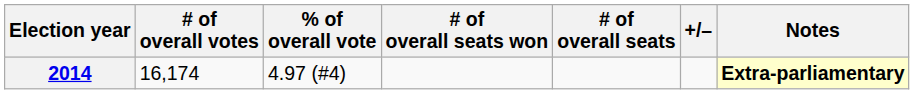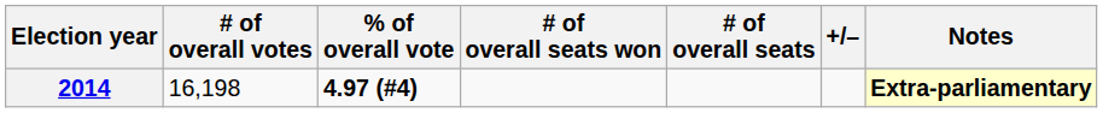 <table class=wikitable>
 <tr>
 <th>Election year</th>
 <th># of<br>overall votes</th>
 <th>% of<br>overall vote</th>
 <th># of<br>overall seats won</th>
 <th># of<br>overall seats</th>
 <th>+/–</th>
 <th>Notes</th>
 </tr>
 <tr>
 <th><a href='#'>2014</a></th>
-<td>16,174</td>
-<td>4.97 (#4)</td>
+<td>16,198</td>
+<td><strong>4.97 (#4)</strong></td>
 <td></td>
 <td></td>
 <td></td>
 <td style="background:#ffc;"><strong>Extra-parliamentary</strong></td>
 </tr>
 </table>
